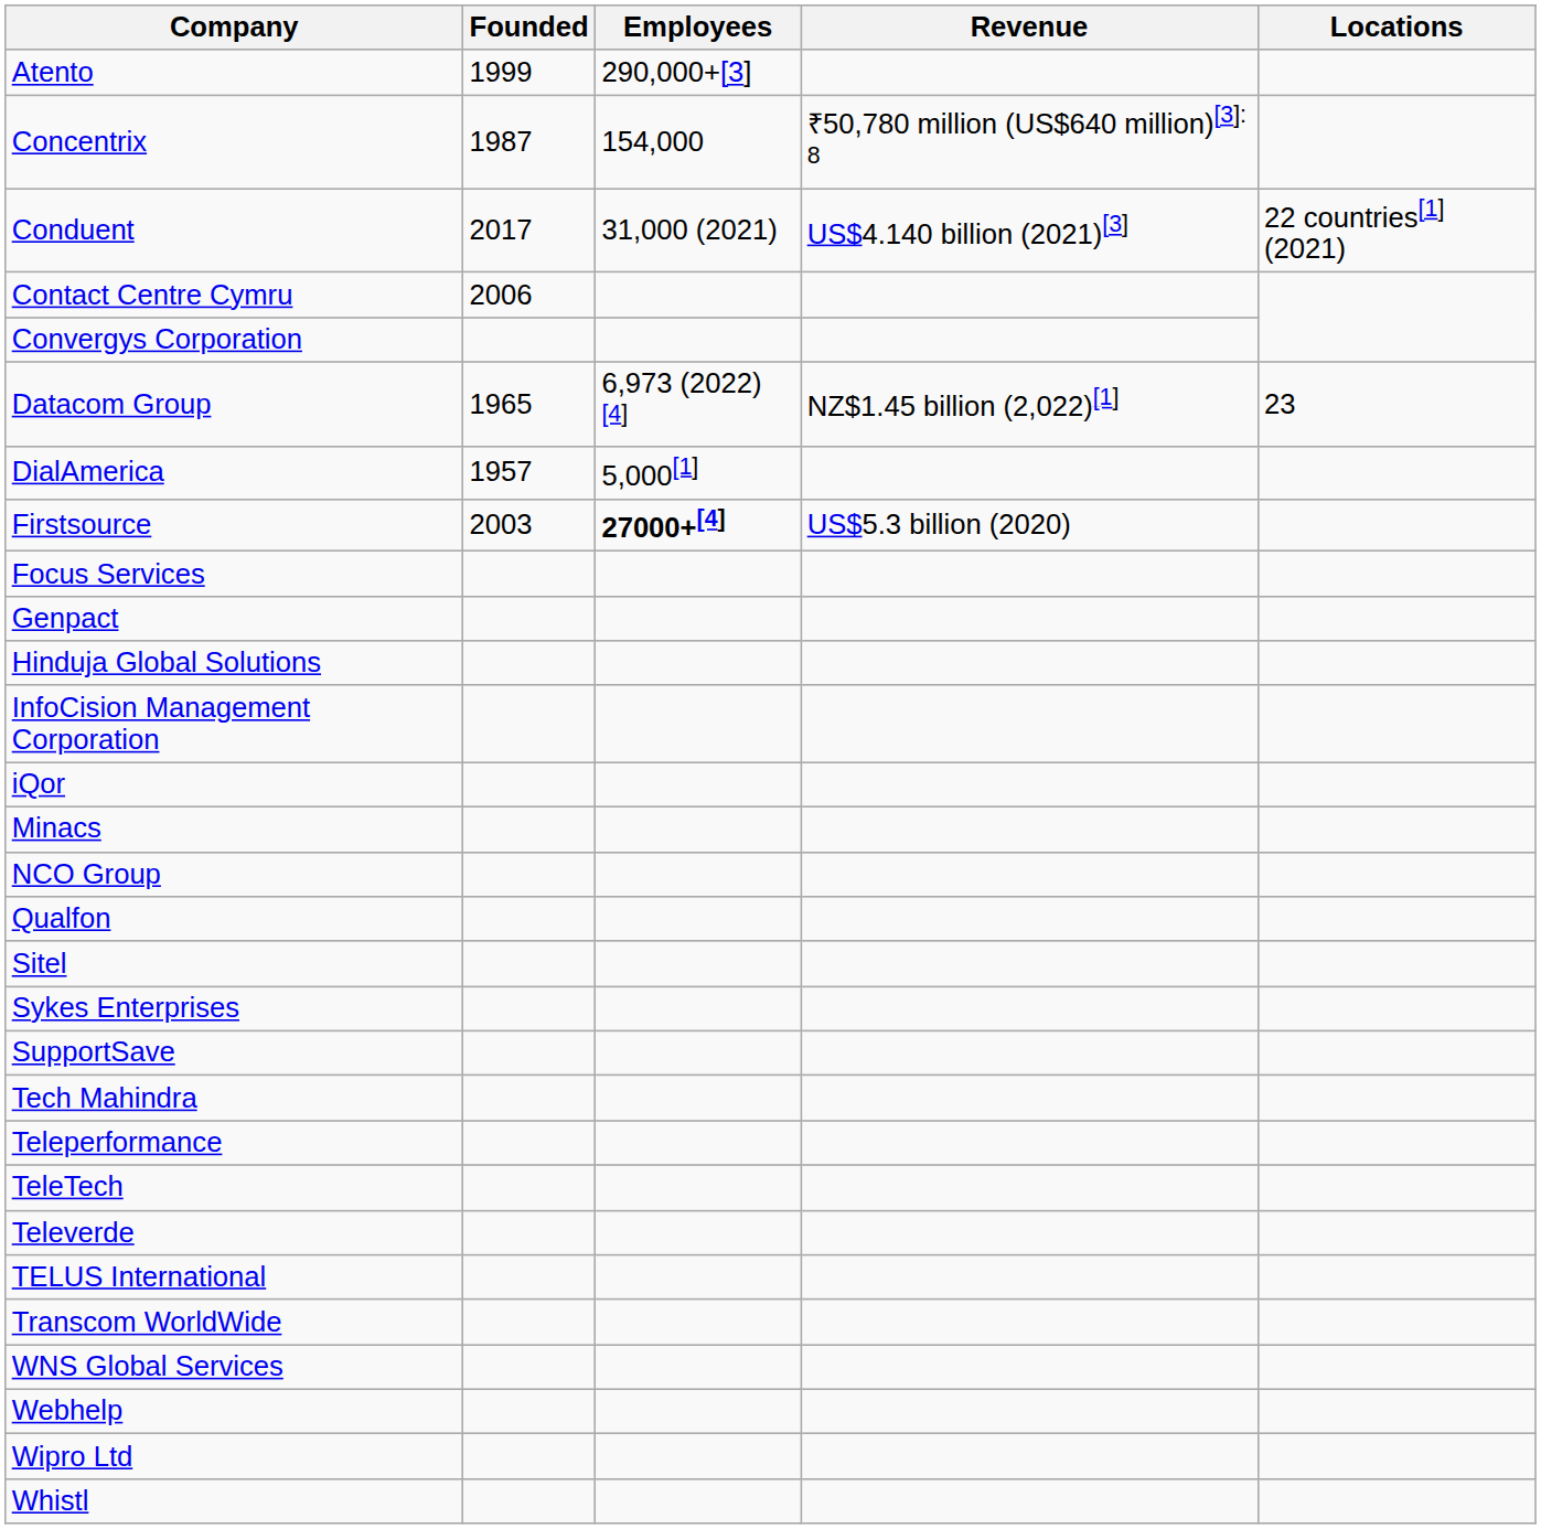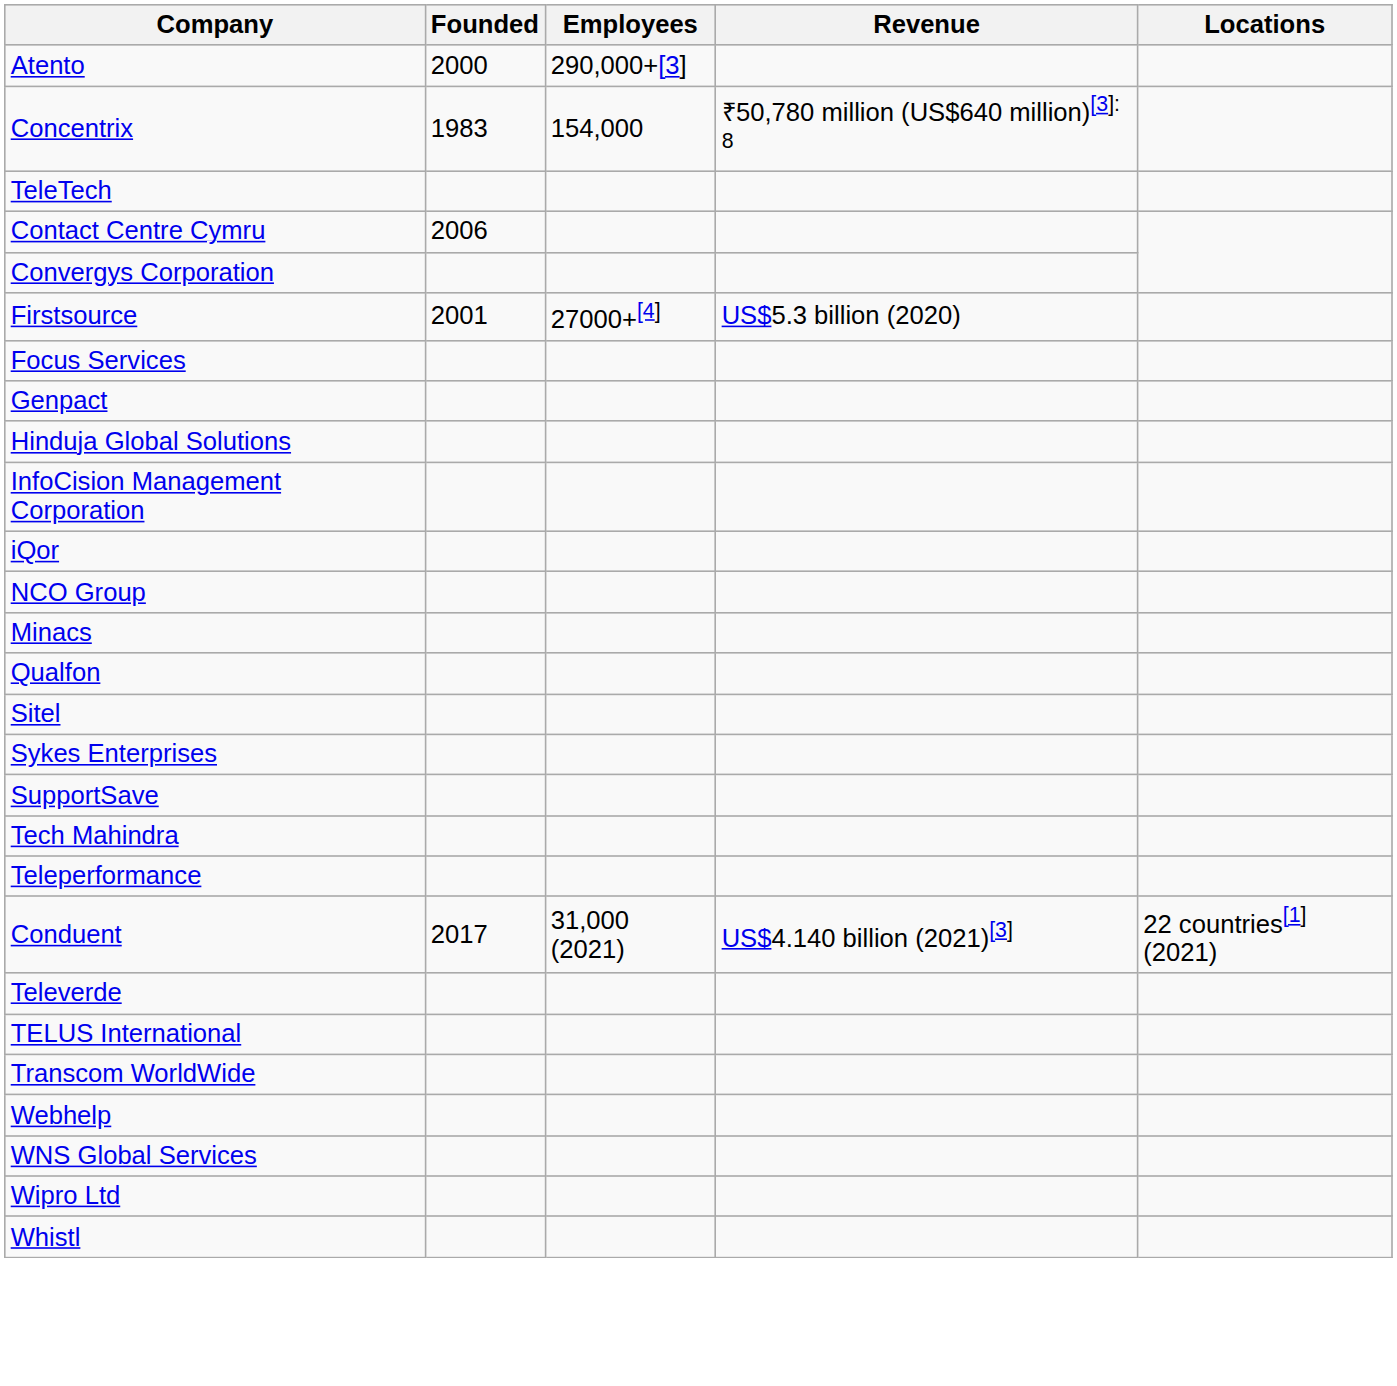 <table class="wikitable">
 <tr>
 <th>Company</th>
 <th>Founded</th>
 <th>Employees</th>
 <th>Revenue</th>
 <th>Locations</th>
 </tr>
 <tr>
 <td><a href='#'>Atento</a></td>
-<td>1999</td>
+<td>2000</td>
 <td>290,000+<a href='#'>[3</a>]</td>
 <td></td>
 <td></td>
 </tr>
 <tr>
 <td><a href='#'>Concentrix</a></td>
-<td>1987</td>
+<td>1983</td>
 <td>154,000</td>
 <td>₹50,780 million (US$640 million)<sup><a href='#'>[3</a>]: 8 </sup></td>
 </tr>
 <tr>
-<td><a href='#'>Conduent</a></td>
-<td>2017</td>
-<td>31,000 (2021)</td>
-<td><a href='#'>US$</a>4.140 billion (2021)<sup><a href='#'>[3</a>]</sup></td>
-<td>22 countries<sup><a href='#'>[1</a>]</sup> (2021)</td>
+<td><a href='#'>TeleTech</a></td>
+<td></td>
+<td></td>
+<td></td>
+<td></td>
 </tr>
 <tr>
 <td><a href='#'>Contact Centre Cymru</a></td>
 <td>2006</td>
 <td></td>
 <td></td>
 </tr>
 <tr>
 <td><a href='#'>Convergys Corporation</a></td>
 <td></td>
 <td></td>
 <td></td>
 </tr>
 <tr>
-<td><a href='#'>Datacom Group</a></td>
-<td>1965</td>
-<td>6,973 (2022) <sup><a href='#'>[4</a>]</sup></td>
-<td>NZ$1.45 billion (2,022)<sup><a href='#'>[1</a>]</sup></td>
-<td>23</td>
-</tr>
-<tr>
-<td><a href='#'>DialAmerica</a></td>
-<td>1957</td>
-<td>5,000<sup><a href='#'>[1</a>]</sup></td>
-<td></td>
-<td></td>
-</tr>
-<tr>
 <td><a href='#'>Firstsource</a></td>
-<td>2003</td>
-<td><strong>27000+<sup><a href='#'>[4</a>]</sup></strong></td>
+<td>2001</td>
+<td>27000+<sup><a href='#'>[4</a>]</sup></td>
 <td><a href='#'>US$</a>5.3 billion (2020)</td>
 <td></td>
 </tr>
 <tr>
 <td><a href='#'>Focus Services</a></td>
 <td></td>
 <td></td>
 <td></td>
 <td></td>
 </tr>
 <tr>
 <td><a href='#'>Genpact</a></td>
 <td></td>
 <td></td>
 <td></td>
 <td></td>
 </tr>
 <tr>
 <td><a href='#'>Hinduja Global Solutions</a></td>
 <td></td>
 <td></td>
 <td></td>
 <td></td>
 </tr>
 <tr>
 <td><a href='#'>InfoCision Management Corporation</a></td>
 <td></td>
 <td></td>
 <td></td>
 <td></td>
 </tr>
 <tr>
 <td><a href='#'>iQor</a></td>
 <td></td>
 <td></td>
 <td></td>
 <td></td>
 </tr>
 <tr>
-<td><a href='#'>Minacs</a></td>
+<td><a href='#'>NCO Group</a></td>
 <td></td>
 <td></td>
 <td></td>
 <td></td>
 </tr>
 <tr>
-<td><a href='#'>NCO Group</a></td>
+<td><a href='#'>Minacs</a></td>
 <td></td>
 <td></td>
 <td></td>
 <td></td>
 </tr>
 <tr>
 <td><a href='#'>Qualfon</a></td>
 <td></td>
 <td></td>
 <td></td>
 <td></td>
 </tr>
 <tr>
 <td><a href='#'>Sitel</a></td>
 <td></td>
 <td></td>
 <td></td>
 <td></td>
 </tr>
 <tr>
 <td><a href='#'>Sykes Enterprises</a></td>
 <td></td>
 <td></td>
 <td></td>
 <td></td>
 </tr>
 <tr>
 <td><a href='#'>SupportSave</a></td>
 <td></td>
 <td></td>
 <td></td>
 <td></td>
 </tr>
 <tr>
 <td><a href='#'>Tech Mahindra</a></td>
 <td></td>
 <td></td>
 <td></td>
 <td></td>
 </tr>
 <tr>
 <td><a href='#'>Teleperformance</a></td>
 <td></td>
 <td></td>
 <td></td>
 <td></td>
 </tr>
 <tr>
-<td><a href='#'>TeleTech</a></td>
-<td></td>
-<td></td>
-<td></td>
-<td></td>
+<td><a href='#'>Conduent</a></td>
+<td>2017</td>
+<td>31,000 (2021)</td>
+<td><a href='#'>US$</a>4.140 billion (2021)<sup><a href='#'>[3</a>]</sup></td>
+<td>22 countries<sup><a href='#'>[1</a>]</sup> (2021)</td>
 </tr>
 <tr>
 <td><a href='#'>Televerde</a></td>
 <td></td>
 <td></td>
 <td></td>
 <td></td>
 </tr>
 <tr>
 <td><a href='#'>TELUS International</a></td>
 <td></td>
 <td></td>
 <td></td>
 <td></td>
 </tr>
 <tr>
 <td><a href='#'>Transcom WorldWide</a></td>
 <td></td>
 <td></td>
 <td></td>
 <td></td>
 </tr>
 <tr>
-<td><a href='#'>WNS Global Services</a></td>
+<td><a href='#'>Webhelp</a></td>
 <td></td>
 <td></td>
 <td></td>
 <td></td>
 </tr>
 <tr>
-<td><a href='#'>Webhelp</a></td>
+<td><a href='#'>WNS Global Services</a></td>
 <td></td>
 <td></td>
 <td></td>
 <td></td>
 </tr>
 <tr>
 <td><a href='#'>Wipro Ltd</a></td>
 <td></td>
 <td></td>
 <td></td>
 <td></td>
 </tr>
 <tr>
 <td><a href='#'>Whistl</a></td>
 <td></td>
 <td></td>
 <td></td>
 <td></td>
 </tr>
 </table>
